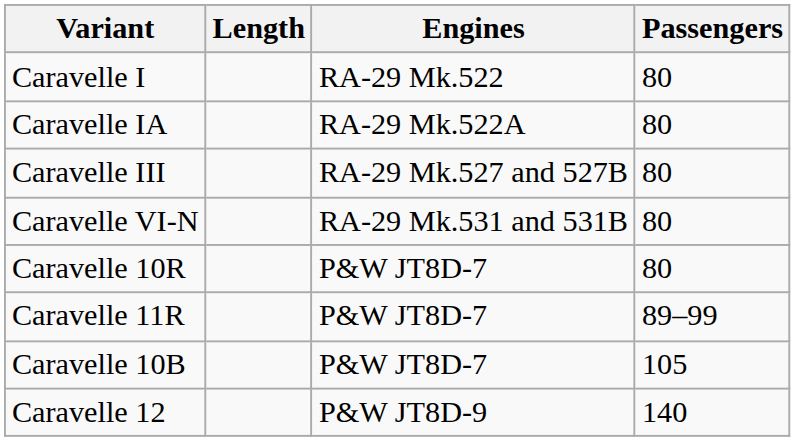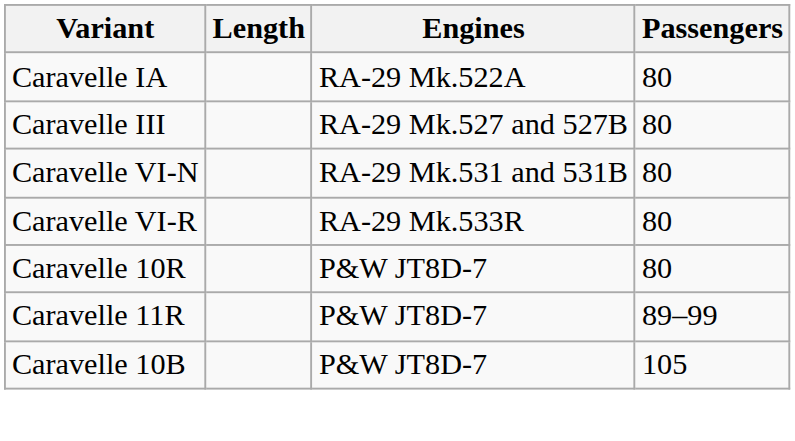 <table class="wikitable">
 <tr>
 <th style="text-align: center">Variant</th>
 <th style="text-align: center">Length</th>
 <th style="text-align: center">Engines</th>
 <th style="text-align: center">Passengers</th>
-</tr>
-<tr>
-<td>Caravelle I</td>
-<td></td>
-<td>RA-29 Mk.522</td>
-<td>80</td>
 </tr>
 <tr>
 <td>Caravelle IA</td>
 <td></td>
 <td>RA-29 Mk.522A</td>
 <td>80</td>
 </tr>
 <tr>
 <td>Caravelle III</td>
 <td></td>
 <td>RA-29 Mk.527 and 527B</td>
 <td>80</td>
 </tr>
 <tr>
 <td>Caravelle VI-N</td>
 <td></td>
 <td>RA-29 Mk.531 and 531B</td>
 <td>80</td>
 </tr>
 <tr>
+<td>Caravelle VI-R</td>
+<td></td>
+<td>RA-29 Mk.533R</td>
+<td>80</td>
+</tr>
+<tr>
 <td>Caravelle 10R</td>
 <td></td>
 <td>P&W JT8D-7</td>
 <td>80</td>
 </tr>
 <tr>
 <td>Caravelle 11R</td>
 <td></td>
 <td>P&W JT8D-7</td>
 <td>89–99</td>
 </tr>
 <tr>
 <td>Caravelle 10B</td>
 <td></td>
 <td>P&W JT8D-7</td>
 <td>105</td>
 </tr>
-<tr>
-<td>Caravelle 12</td>
-<td></td>
-<td>P&W JT8D-9</td>
-<td>140</td>
-</tr>
 </table>
